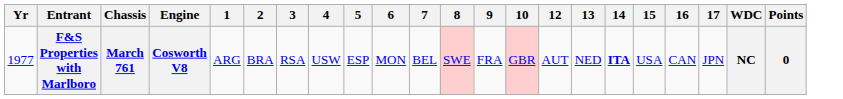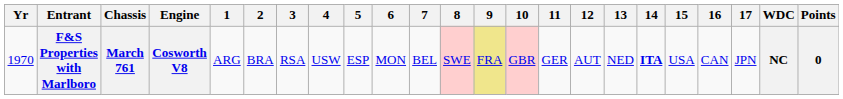 <table class="wikitable" style="text-align:center; font-size:90%">
 <tr>
 <th>Yr</th>
 <th>Entrant</th>
 <th>Chassis</th>
 <th>Engine</th>
 <th>1</th>
 <th>2</th>
 <th>3</th>
 <th>4</th>
 <th>5</th>
 <th>6</th>
 <th>7</th>
 <th>8</th>
 <th>9</th>
 <th>10</th>
+<th>11</th>
 <th>12</th>
 <th>13</th>
 <th>14</th>
 <th>15</th>
 <th>16</th>
 <th>17</th>
 <th>WDC</th>
 <th>Points</th>
 </tr>
 <tr>
-<td><a href='#'>1977</a></td>
+<td><a href='#'>1970</a></td>
 <th><a href='#'>F&S Properties with Marlboro</a></th>
 <th><a href='#'>March</a> <a href='#'>761</a></th>
 <th><a href='#'>Cosworth</a> <a href='#'>V8</a></th>
 <td><a href='#'>ARG</a></td>
 <td><a href='#'>BRA</a></td>
 <td><a href='#'>RSA</a></td>
 <td><a href='#'>USW</a></td>
 <td><a href='#'>ESP</a></td>
 <td><a href='#'>MON</a></td>
 <td><a href='#'>BEL</a></td>
 <td style="background:#FFCFCF;"><a href='#'>SWE</a><br></td>
-<td><a href='#'>FRA</a></td>
+<td style="background: khaki;"><a href='#'>FRA</a></td>
 <td style="background:#FFCFCF;"><a href='#'>GBR</a><br></td>
+<td><a href='#'>GER</a></td>
 <td><a href='#'>AUT</a></td>
 <td><a href='#'>NED</a></td>
 <td><strong><a href='#'>ITA</a></strong></td>
 <td><a href='#'>USA</a></td>
 <td><a href='#'>CAN</a></td>
 <td><a href='#'>JPN</a></td>
 <th>NC</th>
 <th>0</th>
 </tr>
 </table>
